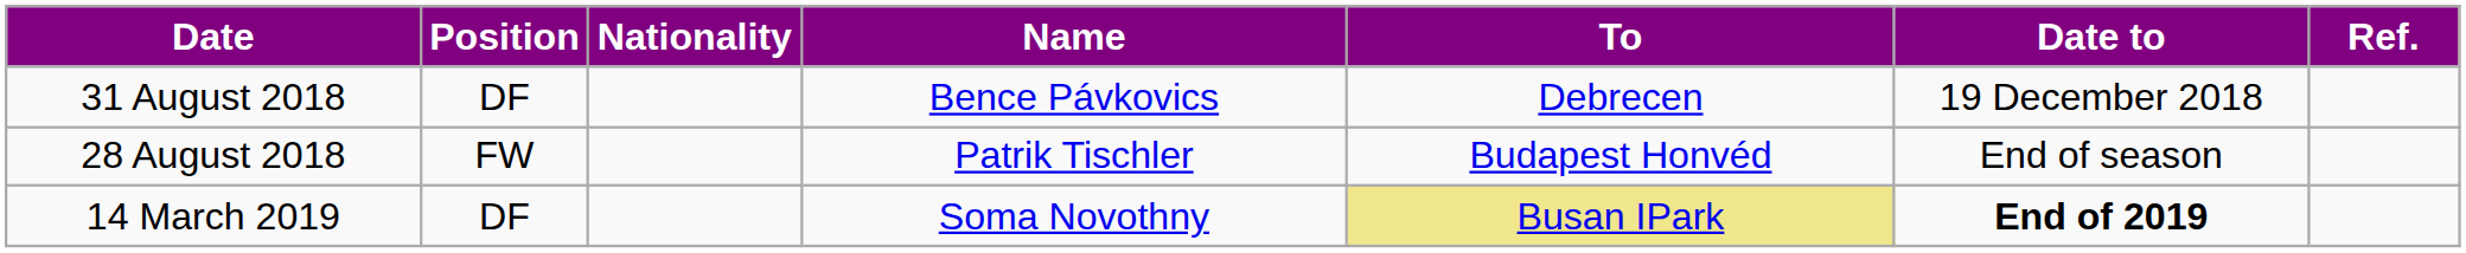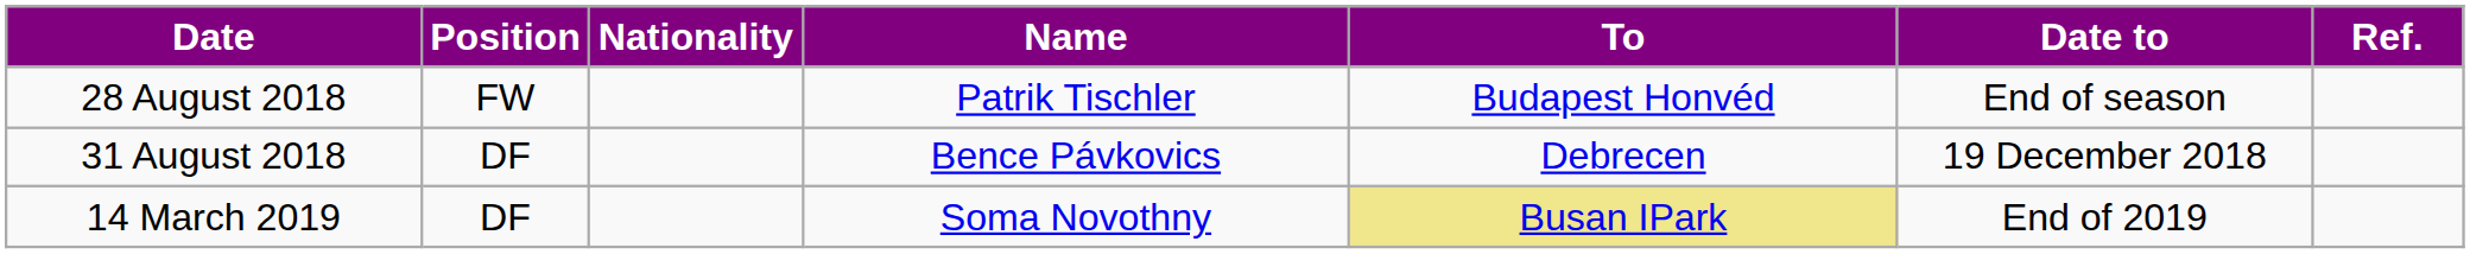 <table class="wikitable"  style="text-align:center; font-size:90%; ">
 <tr>
 <th style="background:purple; color:white; width:150px;">Date</th>
 <th style="background:purple; color:white; width:50px;">Position</th>
 <th style="background:purple; color:white; width:50px;">Nationality</th>
 <th style="background:purple; color:white; width:200px;">Name</th>
 <th style="background:purple; color:white; width:200px;">To</th>
 <th style="background:purple; color:white; width:150px;">Date to</th>
 <th style="background:purple; color:white; width:50px;">Ref.</th>
 </tr>
 <tr>
+<td>28 August 2018</td>
+<td>FW</td>
+<td></td>
+<td><a href='#'>Patrik Tischler</a></td>
+<td><a href='#'>Budapest Honvéd</a></td>
+<td>End of season</td>
+<td></td>
+</tr>
+<tr>
 <td>31 August 2018</td>
 <td>DF</td>
 <td></td>
 <td><a href='#'>Bence Pávkovics</a></td>
 <td><a href='#'>Debrecen</a></td>
 <td>19 December 2018</td>
 <td></td>
 </tr>
 <tr>
-<td>28 August 2018</td>
-<td>FW</td>
-<td></td>
-<td><a href='#'>Patrik Tischler</a></td>
-<td><a href='#'>Budapest Honvéd</a></td>
-<td>End of season</td>
-<td></td>
-</tr>
-<tr>
 <td>14 March 2019</td>
 <td>DF</td>
 <td></td>
 <td><a href='#'>Soma Novothny</a></td>
 <td style="background: khaki;"><a href='#'>Busan IPark</a></td>
-<td><strong>End of 2019</strong></td>
+<td>End of 2019</td>
 </tr>
 </table>
